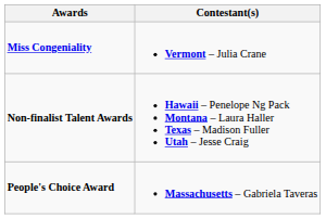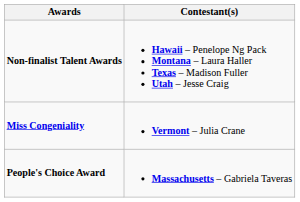 <table class="wikitable">
 <tr>
 <th>Awards</th>
 <th>Contestant(s)</th>
 </tr>
 <tr>
+<td><strong>Non-finalist Talent Awards</strong></td>
+<td><br><ul><li> <strong><a href='#'>Hawaii</a></strong> – Penelope Ng Pack</li><li> <strong><a href='#'>Montana</a></strong> – Laura Haller</li><li> <strong><a href='#'>Texas</a></strong> – Madison Fuller</li><li> <strong><a href='#'>Utah</a></strong> – Jesse Craig</li></ul></td>
+</tr>
+<tr>
 <td><strong><a href='#'>Miss Congeniality</a></strong></td>
 <td><br><ul><li> <strong><a href='#'>Vermont</a></strong> – Julia Crane</li></ul></td>
-</tr>
-<tr>
-<td><strong>Non-finalist Talent Awards</strong></td>
-<td><br><ul><li> <strong><a href='#'>Hawaii</a></strong> – Penelope Ng Pack</li><li> <strong><a href='#'>Montana</a></strong> – Laura Haller</li><li> <strong><a href='#'>Texas</a></strong> – Madison Fuller</li><li> <strong><a href='#'>Utah</a></strong> – Jesse Craig</li></ul></td>
 </tr>
 <tr>
 <td><strong>People's Choice Award</strong></td>
 <td><br><ul><li> <strong><a href='#'>Massachusetts</a></strong> – Gabriela Taveras</li></ul></td>
 </tr>
 </table>
